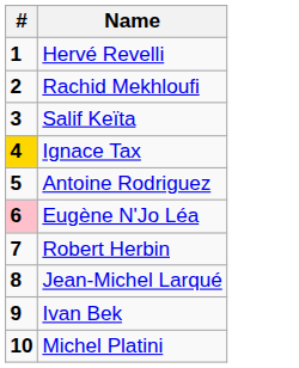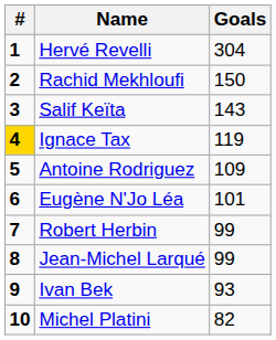 <table class="wikitable">
 <tr>
 <th>#</th>
 <th>Name</th>
+<th>Goals</th>
 </tr>
 <tr>
 <td><strong>1</strong></td>
 <td> <a href='#'>Hervé Revelli</a></td>
+<td>304</td>
 </tr>
 <tr>
 <td><strong>2</strong></td>
 <td> <a href='#'>Rachid Mekhloufi</a></td>
+<td>150</td>
 </tr>
 <tr>
 <td><strong>3</strong></td>
 <td> <a href='#'>Salif Keïta</a></td>
+<td>143</td>
 </tr>
 <tr>
 <td style="background: gold;"><strong>4</strong></td>
 <td> <a href='#'>Ignace Tax</a></td>
+<td>119</td>
 </tr>
 <tr>
 <td><strong>5</strong></td>
 <td> <a href='#'>Antoine Rodriguez</a></td>
+<td>109</td>
 </tr>
 <tr>
-<td style="background: pink;"><strong>6</strong></td>
+<td><strong>6</strong></td>
 <td> <a href='#'>Eugène N'Jo Léa</a></td>
+<td>101</td>
 </tr>
 <tr>
 <td><strong>7</strong></td>
 <td> <a href='#'>Robert Herbin</a></td>
+<td>99</td>
 </tr>
 <tr>
 <td><strong>8</strong></td>
 <td> <a href='#'>Jean-Michel Larqué</a></td>
+<td>99</td>
 </tr>
 <tr>
 <td><strong>9</strong></td>
 <td>  <a href='#'>Ivan Bek</a></td>
+<td>93</td>
 </tr>
 <tr>
 <td><strong>10</strong></td>
 <td> <a href='#'>Michel Platini</a></td>
+<td>82</td>
 </tr>
 </table>
